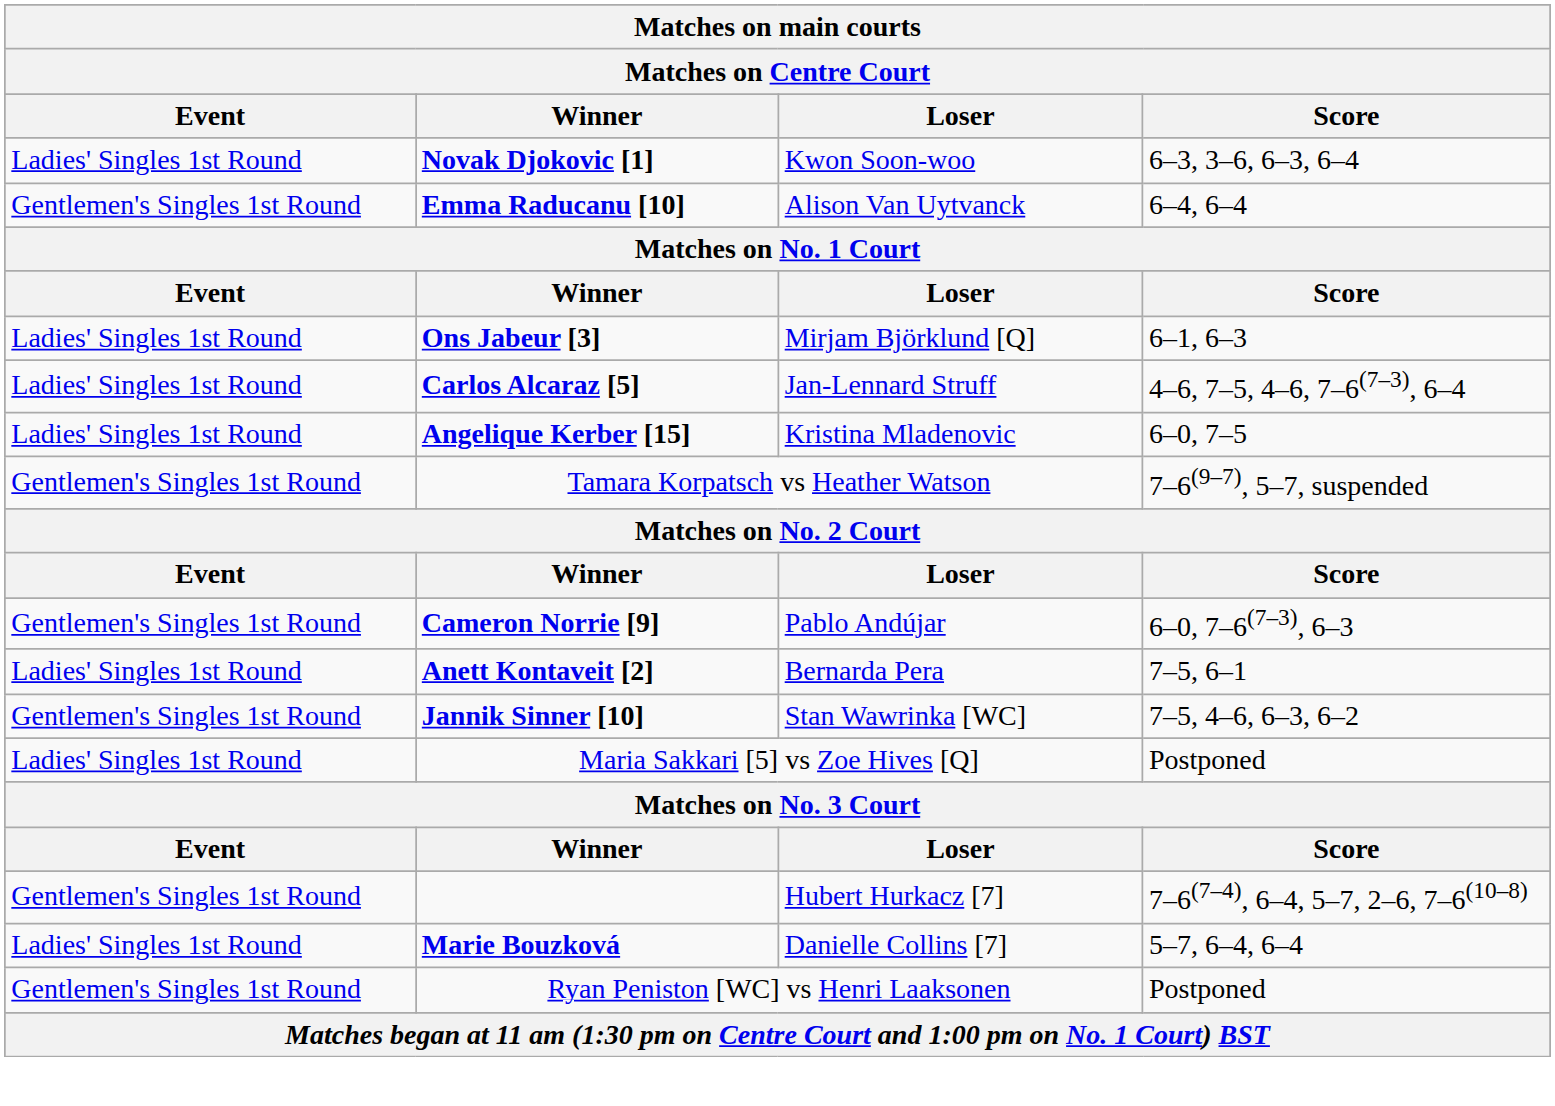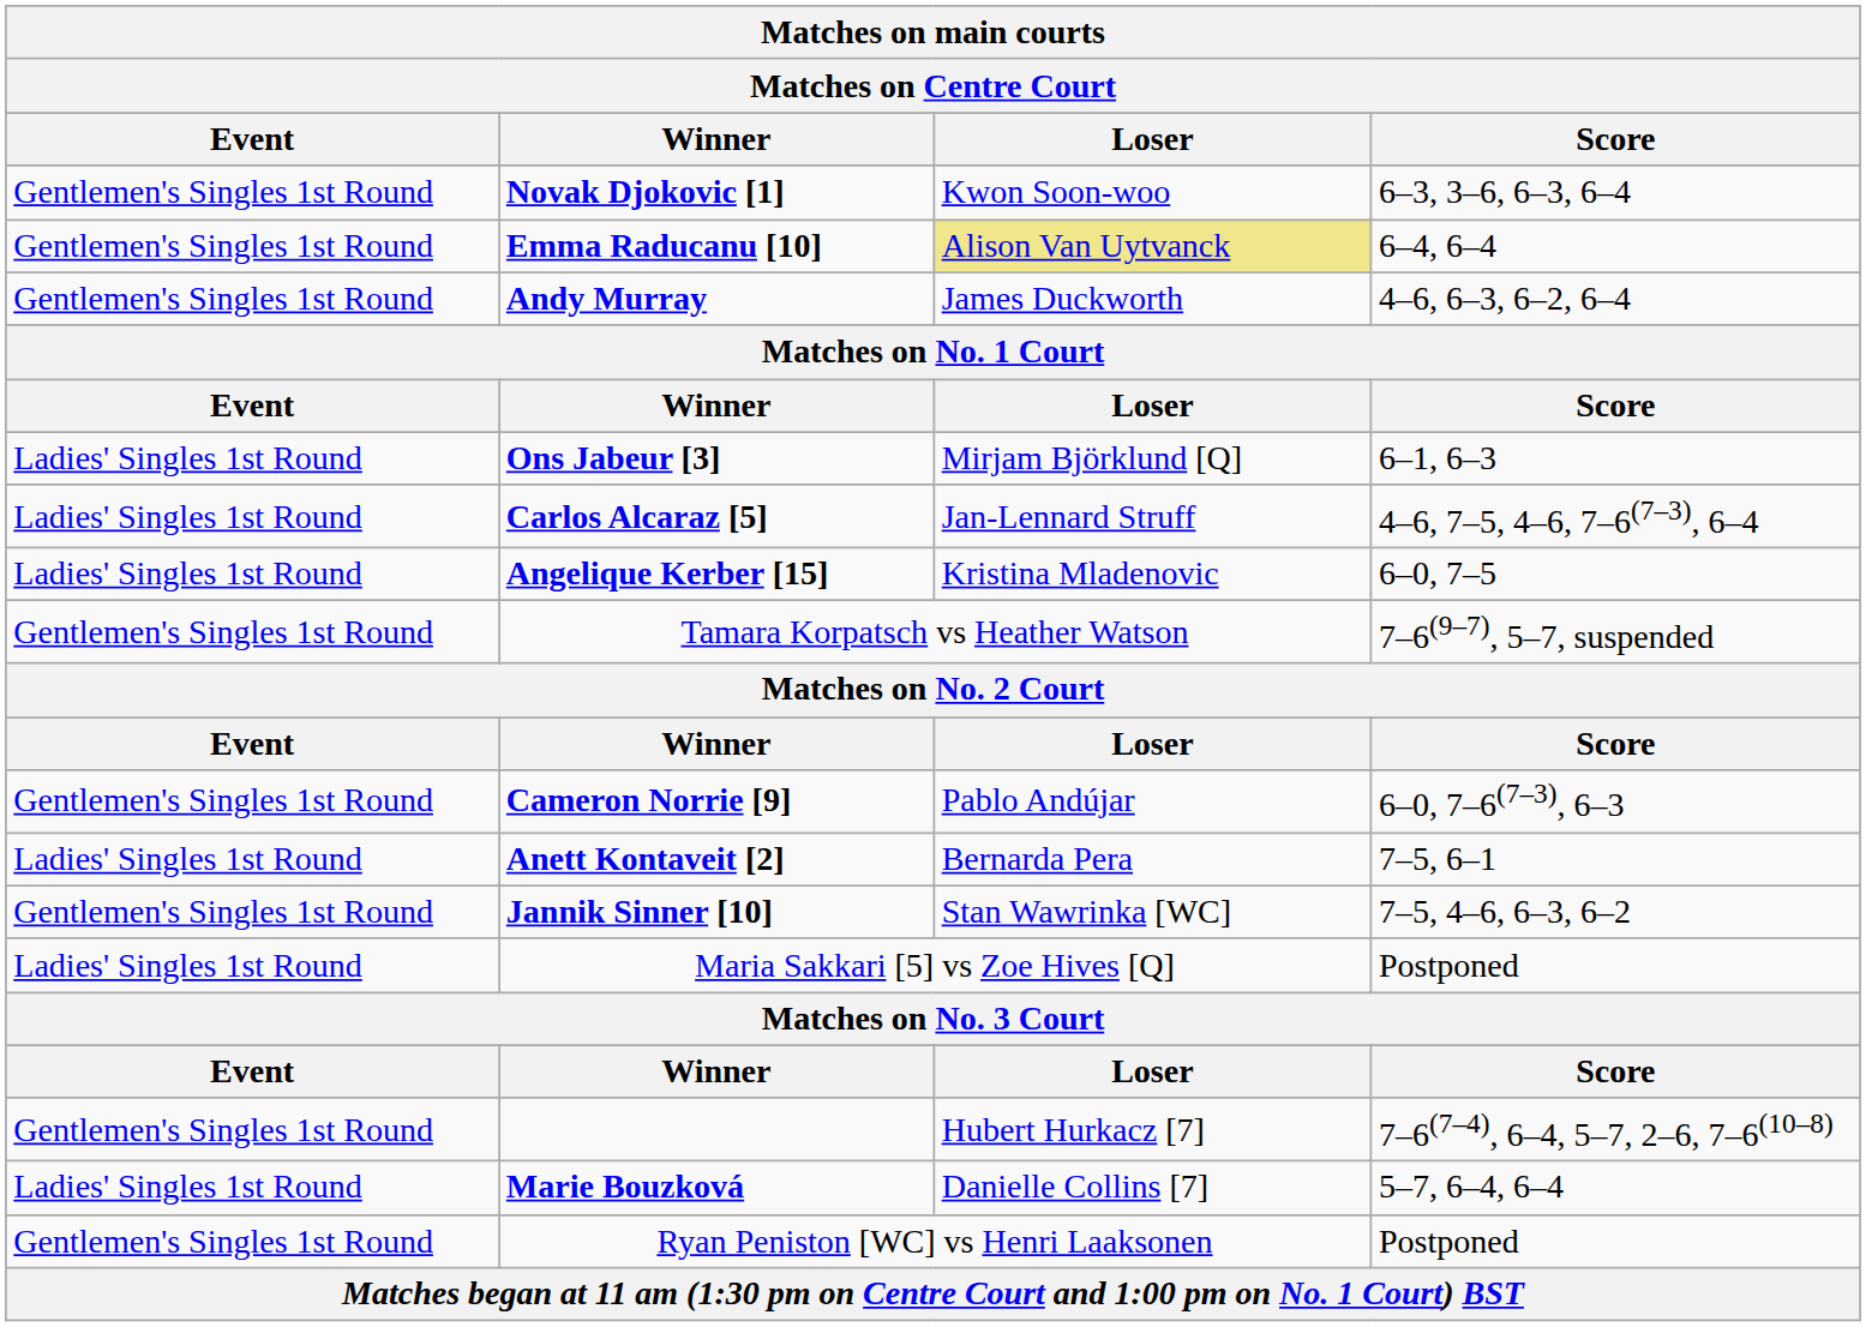 <table class="wikitable collapsible uncollapsed" style="margin:auto;">
 <tr>
 <th colspan="4" style="white-space:nowrap;">Matches on main courts</th>
 </tr>
 <tr>
 <th colspan="4">Matches on <a href='#'>Centre Court</a></th>
 </tr>
 <tr>
 <th width="250">Event</th>
 <th width="220">Winner</th>
 <th width="220">Loser</th>
 <th width="250">Score</th>
 </tr>
 <tr>
-<td><a href='#'>Ladies' Singles 1st Round</a></td>
+<td><a href='#'>Gentlemen's Singles 1st Round</a></td>
 <td><strong> <a href='#'>Novak Djokovic</a> [1]</strong></td>
 <td> <a href='#'>Kwon Soon-woo</a></td>
 <td>6–3, 3–6, 6–3, 6–4</td>
 </tr>
 <tr>
 <td><a href='#'>Gentlemen's Singles 1st Round</a></td>
 <td><strong> <a href='#'>Emma Raducanu</a> [10]</strong></td>
-<td> <a href='#'>Alison Van Uytvanck</a></td>
+<td style="background: khaki;"> <a href='#'>Alison Van Uytvanck</a></td>
 <td>6–4, 6–4</td>
+</tr>
+<tr>
+<td><a href='#'>Gentlemen's Singles 1st Round</a></td>
+<td><strong> <a href='#'>Andy Murray</a></strong></td>
+<td> <a href='#'>James Duckworth</a></td>
+<td>4–6, 6–3, 6–2, 6–4</td>
 </tr>
 <tr>
 <th colspan="4">Matches on <a href='#'>No. 1 Court</a></th>
 </tr>
 <tr>
 <th width="220">Event</th>
 <th width="220">Winner</th>
 <th width="220">Loser</th>
 <th width="250">Score</th>
 </tr>
 <tr>
 <td><a href='#'>Ladies' Singles 1st Round</a></td>
 <td><strong> <a href='#'>Ons Jabeur</a> [3]</strong></td>
 <td> <a href='#'>Mirjam Björklund</a> [Q]</td>
 <td>6–1, 6–3</td>
 </tr>
 <tr>
 <td><a href='#'>Ladies' Singles 1st Round</a></td>
 <td><strong> <a href='#'>Carlos Alcaraz</a> [5]</strong></td>
 <td> <a href='#'>Jan-Lennard Struff</a></td>
 <td>4–6, 7–5, 4–6, 7–6<sup>(7–3)</sup>, 6–4</td>
 </tr>
 <tr>
 <td><a href='#'>Ladies' Singles 1st Round</a></td>
 <td><strong> <a href='#'>Angelique Kerber</a> [15]</strong></td>
 <td> <a href='#'>Kristina Mladenovic</a></td>
 <td>6–0, 7–5</td>
 </tr>
 <tr>
 <td><a href='#'>Gentlemen's Singles 1st Round</a></td>
 <td colspan="2" align="center"> <a href='#'>Tamara Korpatsch</a> vs  <a href='#'>Heather Watson</a></td>
 <td>7–6<sup>(9–7)</sup>, 5–7, suspended</td>
 </tr>
 <tr>
 <th colspan="4">Matches on <a href='#'>No. 2 Court</a></th>
 </tr>
 <tr>
 <th width="250">Event</th>
 <th width="220">Winner</th>
 <th width="220">Loser</th>
 <th width="220">Score</th>
 </tr>
 <tr>
 <td><a href='#'>Gentlemen's Singles 1st Round</a></td>
 <td><strong> <a href='#'>Cameron Norrie</a> [9]</strong></td>
 <td> <a href='#'>Pablo Andújar</a></td>
 <td>6–0, 7–6<sup>(7–3)</sup>, 6–3</td>
 </tr>
 <tr>
 <td><a href='#'>Ladies' Singles 1st Round</a></td>
 <td><strong> <a href='#'>Anett Kontaveit</a> [2]</strong></td>
 <td> <a href='#'>Bernarda Pera</a></td>
 <td>7–5, 6–1</td>
 </tr>
 <tr>
 <td><a href='#'>Gentlemen's Singles 1st Round</a></td>
 <td><strong> <a href='#'>Jannik Sinner</a> [10]</strong></td>
 <td> <a href='#'>Stan Wawrinka</a> [WC]</td>
 <td>7–5, 4–6, 6–3, 6–2</td>
 </tr>
 <tr>
 <td><a href='#'>Ladies' Singles 1st Round</a></td>
 <td colspan="2" align="center"> <a href='#'>Maria Sakkari</a> [5] vs  <a href='#'>Zoe Hives</a> [Q]</td>
 <td>Postponed</td>
 </tr>
 <tr>
 <th colspan="4">Matches on <a href='#'>No. 3 Court</a></th>
 </tr>
 <tr>
 <th width="250">Event</th>
 <th width="220">Winner</th>
 <th width="220">Loser</th>
 <th width="220">Score</th>
 </tr>
 <tr>
 <td><a href='#'>Gentlemen's Singles 1st Round</a></td>
 <td><strong></strong></td>
 <td> <a href='#'>Hubert Hurkacz</a> [7]</td>
 <td>7–6<sup>(7–4)</sup>, 6–4, 5–7, 2–6, 7–6<sup>(10–8)</sup></td>
 </tr>
 <tr>
 <td><a href='#'>Ladies' Singles 1st Round</a></td>
 <td><strong> <a href='#'>Marie Bouzková</a></strong></td>
 <td> <a href='#'>Danielle Collins</a> [7]</td>
 <td>5–7, 6–4, 6–4</td>
 </tr>
 <tr>
 <td><a href='#'>Gentlemen's Singles 1st Round</a></td>
 <td colspan="2" align="center"> <a href='#'>Ryan Peniston</a> [WC] vs  <a href='#'>Henri Laaksonen</a></td>
 <td>Postponed</td>
 </tr>
 <tr>
 <th colspan=4><em>Matches began at 11 am (1:30 pm on <a href='#'>Centre Court</a> and 1:00 pm on <a href='#'>No. 1 Court</a>) <a href='#'>BST</a></em></th>
 </tr>
 </table>
